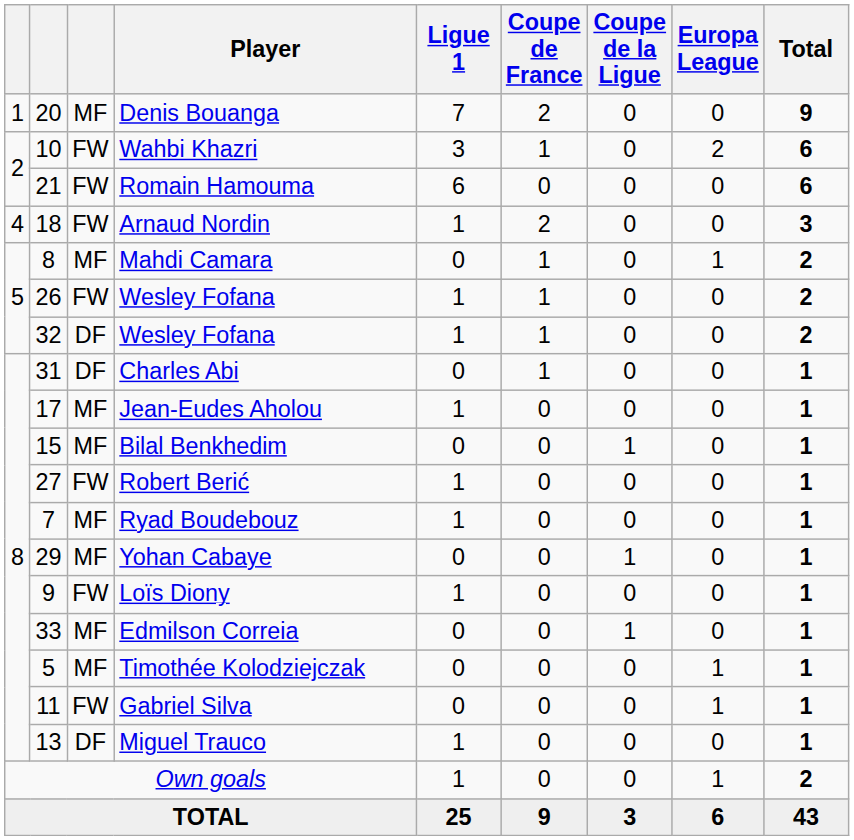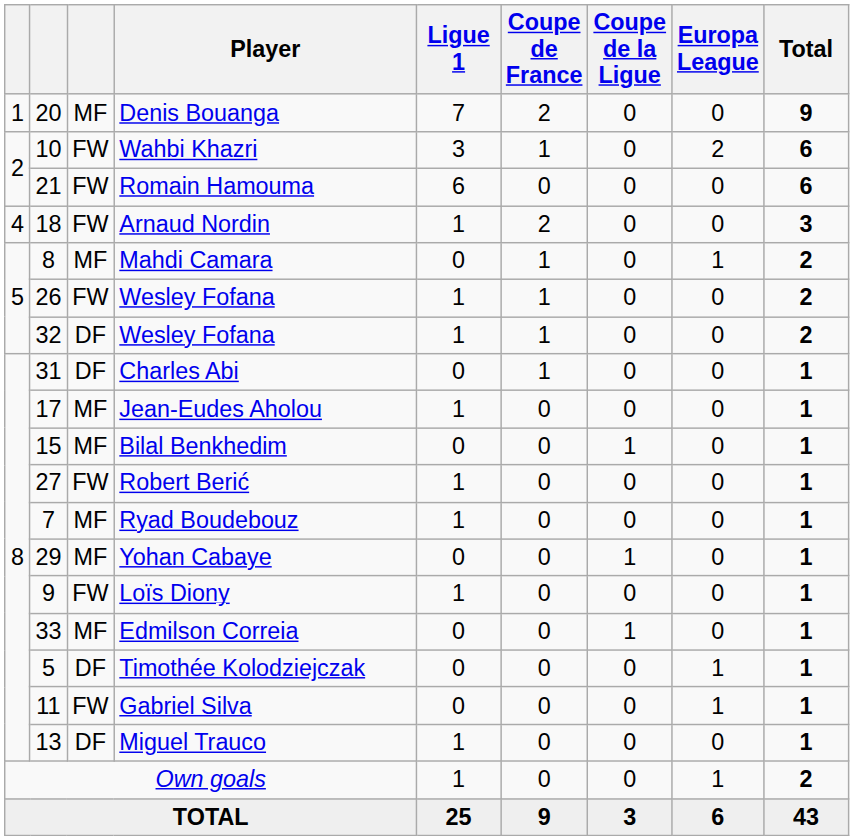 <table class="wikitable sortable" style="text-align:center;">
 <tr>
 <th width=10></th>
 <th width=10></th>
 <th width=10></th>
 <th width=200>Player</th>
 <th width=50><a href='#'>Ligue 1</a></th>
 <th width=50><a href='#'>Coupe de France</a></th>
 <th width=50><a href='#'>Coupe de la Ligue</a></th>
 <th width=50><a href='#'>Europa League</a></th>
 <th width=50>Total</th>
 </tr>
 <tr>
 <td>1</td>
 <td>20</td>
 <td>MF</td>
 <td align=left> <a href='#'>Denis Bouanga</a></td>
 <td>7</td>
 <td>2</td>
 <td>0</td>
 <td>0</td>
 <td><strong>9</strong></td>
 </tr>
 <tr>
 <td rowspan="2">2</td>
 <td>10</td>
 <td>FW</td>
 <td align=left> <a href='#'>Wahbi Khazri</a></td>
 <td>3</td>
 <td>1</td>
 <td>0</td>
 <td>2</td>
 <td><strong>6</strong></td>
 </tr>
 <tr>
 <td>21</td>
 <td>FW</td>
 <td align=left> <a href='#'>Romain Hamouma</a></td>
 <td>6</td>
 <td>0</td>
 <td>0</td>
 <td>0</td>
 <td><strong>6</strong></td>
 </tr>
 <tr>
 <td>4</td>
 <td>18</td>
 <td>FW</td>
 <td align=left> <a href='#'>Arnaud Nordin</a></td>
 <td>1</td>
 <td>2</td>
 <td>0</td>
 <td>0</td>
 <td><strong>3</strong></td>
 </tr>
 <tr>
 <td rowspan="3">5</td>
 <td>8</td>
 <td>MF</td>
 <td align=left> <a href='#'>Mahdi Camara</a></td>
 <td>0</td>
 <td>1</td>
 <td>0</td>
 <td>1</td>
 <td><strong>2</strong></td>
 </tr>
 <tr>
 <td>26</td>
 <td>FW</td>
 <td align=left> <a href='#'>Wesley Fofana</a></td>
 <td>1</td>
 <td>1</td>
 <td>0</td>
 <td>0</td>
 <td><strong>2</strong></td>
 </tr>
 <tr>
 <td>32</td>
 <td>DF</td>
 <td align=left> <a href='#'>Wesley Fofana</a></td>
 <td>1</td>
 <td>1</td>
 <td>0</td>
 <td>0</td>
 <td><strong>2</strong></td>
 </tr>
 <tr>
 <td rowspan="11">8</td>
 <td>31</td>
 <td>DF</td>
 <td align=left> <a href='#'>Charles Abi</a></td>
 <td>0</td>
 <td>1</td>
 <td>0</td>
 <td>0</td>
 <td><strong>1</strong></td>
 </tr>
 <tr>
 <td>17</td>
 <td>MF</td>
 <td align=left> <a href='#'>Jean-Eudes Aholou</a></td>
 <td>1</td>
 <td>0</td>
 <td>0</td>
 <td>0</td>
 <td><strong>1</strong></td>
 </tr>
 <tr>
 <td>15</td>
 <td>MF</td>
 <td align=left> <a href='#'>Bilal Benkhedim</a></td>
 <td>0</td>
 <td>0</td>
 <td>1</td>
 <td>0</td>
 <td><strong>1</strong></td>
 </tr>
 <tr>
 <td>27</td>
 <td>FW</td>
 <td align=left> <a href='#'>Robert Berić</a></td>
 <td>1</td>
 <td>0</td>
 <td>0</td>
 <td>0</td>
 <td><strong>1</strong></td>
 </tr>
 <tr>
 <td>7</td>
 <td>MF</td>
 <td align=left> <a href='#'>Ryad Boudebouz</a></td>
 <td>1</td>
 <td>0</td>
 <td>0</td>
 <td>0</td>
 <td><strong>1</strong></td>
 </tr>
 <tr>
 <td>29</td>
 <td>MF</td>
 <td align=left> <a href='#'>Yohan Cabaye</a></td>
 <td>0</td>
 <td>0</td>
 <td>1</td>
 <td>0</td>
 <td><strong>1</strong></td>
 </tr>
 <tr>
 <td>9</td>
 <td>FW</td>
 <td align=left> <a href='#'>Loïs Diony</a></td>
 <td>1</td>
 <td>0</td>
 <td>0</td>
 <td>0</td>
 <td><strong>1</strong></td>
 </tr>
 <tr>
 <td>33</td>
 <td>MF</td>
 <td align=left> <a href='#'>Edmilson Correia</a></td>
 <td>0</td>
 <td>0</td>
 <td>1</td>
 <td>0</td>
 <td><strong>1</strong></td>
 </tr>
 <tr>
 <td>5</td>
-<td>MF</td>
+<td>DF</td>
 <td align=left> <a href='#'>Timothée Kolodziejczak</a></td>
 <td>0</td>
 <td>0</td>
 <td>0</td>
 <td>1</td>
 <td><strong>1</strong></td>
 </tr>
 <tr>
 <td>11</td>
 <td>FW</td>
 <td align=left> <a href='#'>Gabriel Silva</a></td>
 <td>0</td>
 <td>0</td>
 <td>0</td>
 <td>1</td>
 <td><strong>1</strong></td>
 </tr>
 <tr>
 <td>13</td>
 <td>DF</td>
 <td align=left> <a href='#'>Miguel Trauco</a></td>
 <td>1</td>
 <td>0</td>
 <td>0</td>
 <td>0</td>
 <td><strong>1</strong></td>
 </tr>
 <tr>
 <td colspan="4"><a href='#'><em>Own goals</em></a></td>
 <td>1</td>
 <td>0</td>
 <td>0</td>
 <td>1</td>
 <td><strong>2</strong></td>
 </tr>
 <tr bgcolor="#EFEFEF">
 <td colspan=4><strong>TOTAL</strong></td>
 <td><strong>25</strong></td>
 <td><strong>9</strong></td>
 <td><strong>3</strong></td>
 <td><strong>6</strong></td>
 <td><strong>43</strong></td>
 </tr>
 </table>
